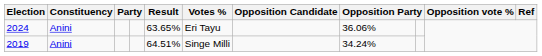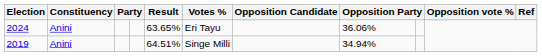 <table class="wikitable sortable">
 <tr>
 <th>Election</th>
 <th>Constituency</th>
 <th colspan="2">Party</th>
 <th>Result</th>
 <th>Votes %</th>
 <th>Opposition Candidate</th>
 <th colspan="2">Opposition Party</th>
 <th>Opposition vote %</th>
 <th>Ref</th>
 </tr>
 <tr>
 <td><a href='#'>2024</a></td>
 <td><a href='#'>Anini</a></td>
 <td></td>
 <td></td>
 <td>63.65%</td>
 <td>Eri Tayu</td>
 <td></td>
 <td>36.06%</td>
 <td></td>
 </tr>
 <tr>
 <td><a href='#'>2019</a></td>
 <td><a href='#'>Anini</a></td>
 <td></td>
 <td></td>
 <td>64.51%</td>
 <td>Singe Milli</td>
 <td></td>
-<td>34.24%</td>
+<td>34.94%</td>
 <td></td>
 </tr>
 </table>
